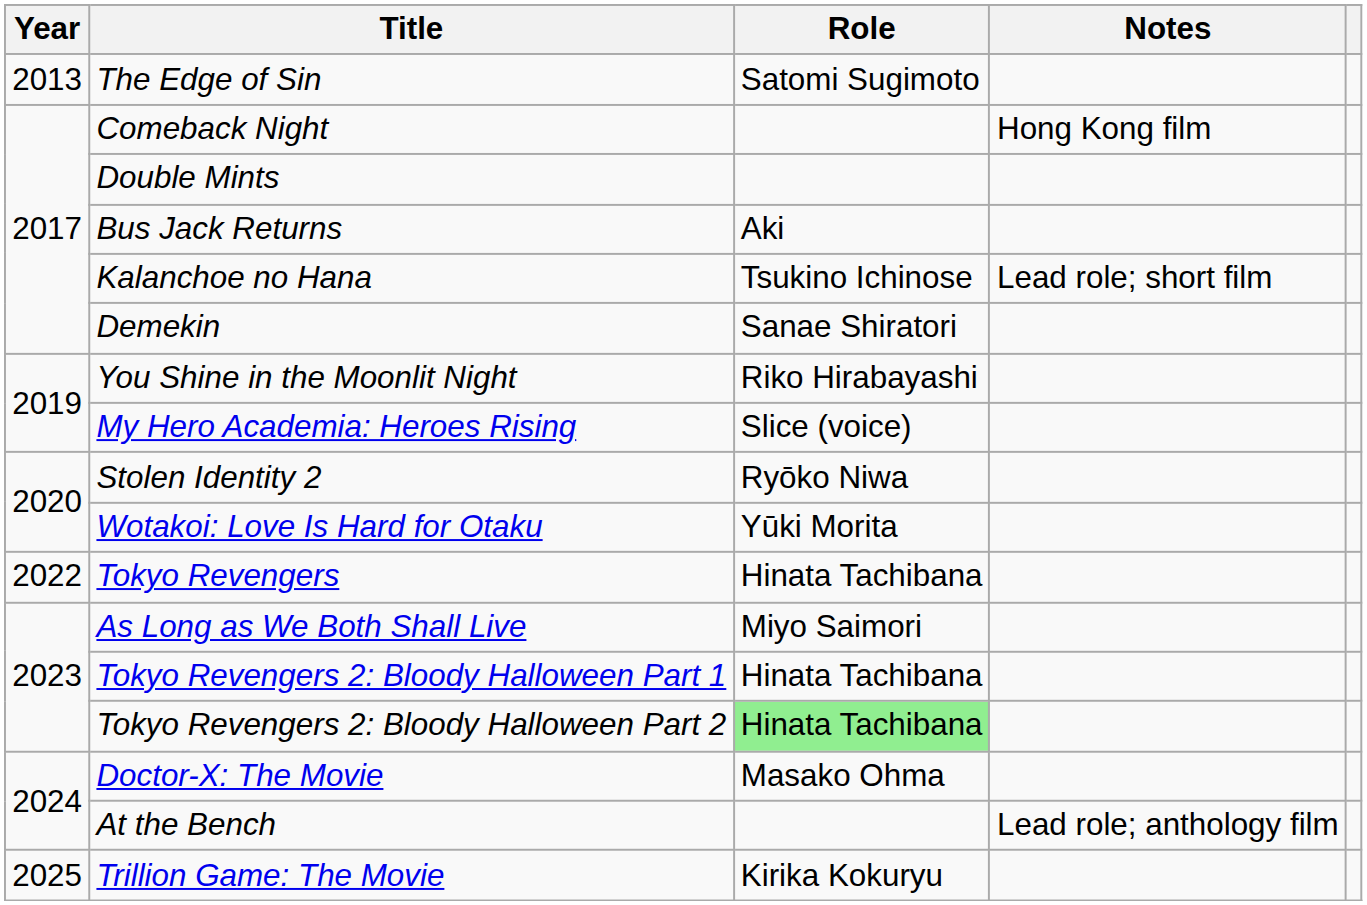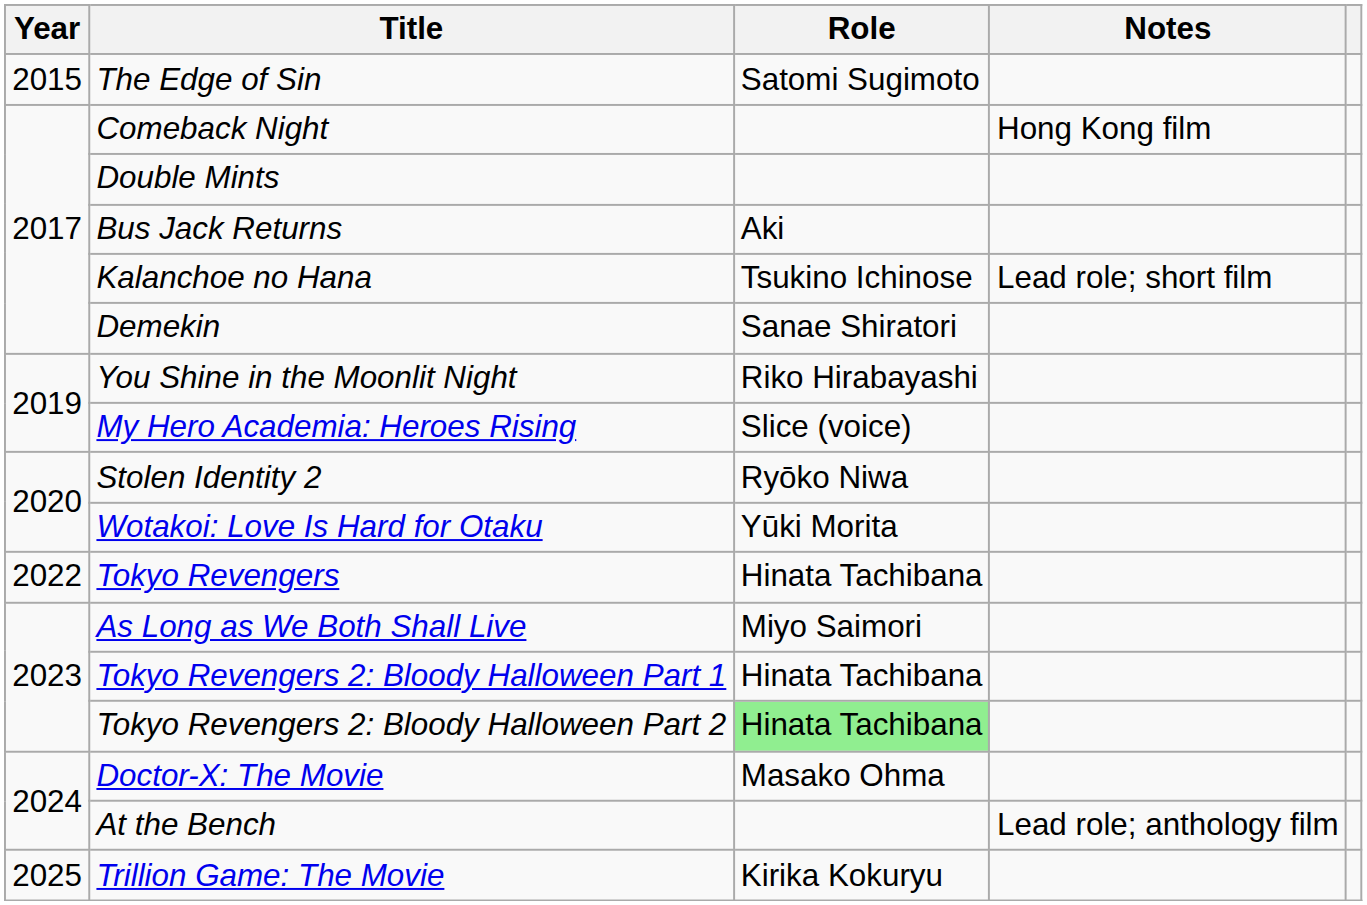 <table class="wikitable sortable">
 <tr>
 <th>Year</th>
 <th>Title</th>
 <th>Role</th>
 <th class="unsortable">Notes</th>
 <th class="unsortable"></th>
 </tr>
 <tr>
-<td>2013</td>
+<td>2015</td>
 <td><em>The Edge of Sin</em></td>
 <td>Satomi Sugimoto</td>
 <td></td>
 <td></td>
 </tr>
 <tr>
 <td rowspan="5">2017</td>
 <td><em>Comeback Night</em></td>
 <td></td>
 <td>Hong Kong film</td>
 <td></td>
 </tr>
 <tr>
 <td><em>Double Mints</em></td>
 <td></td>
 <td></td>
 <td></td>
 </tr>
 <tr>
 <td><em>Bus Jack Returns</em></td>
 <td>Aki</td>
 <td></td>
 <td></td>
 </tr>
 <tr>
 <td><em>Kalanchoe no Hana</em></td>
 <td>Tsukino Ichinose</td>
 <td>Lead role; short film</td>
 <td></td>
 </tr>
 <tr>
 <td><em>Demekin</em></td>
 <td>Sanae Shiratori</td>
 <td></td>
 <td></td>
 </tr>
 <tr>
 <td rowspan="2">2019</td>
 <td><em>You Shine in the Moonlit Night</em></td>
 <td>Riko Hirabayashi</td>
 <td></td>
 <td></td>
 </tr>
 <tr>
 <td><em><a href='#'>My Hero Academia: Heroes Rising</a></em></td>
 <td>Slice (voice)</td>
 <td></td>
 <td></td>
 </tr>
 <tr>
 <td rowspan="2">2020</td>
 <td><em>Stolen Identity 2</em></td>
 <td>Ryōko Niwa</td>
 <td></td>
 <td></td>
 </tr>
 <tr>
 <td><em><a href='#'>Wotakoi: Love Is Hard for Otaku</a></em></td>
 <td>Yūki Morita</td>
 <td></td>
 <td></td>
 </tr>
 <tr>
 <td rowspan="1">2022</td>
 <td><em><a href='#'>Tokyo Revengers</a></em></td>
 <td>Hinata Tachibana</td>
 <td></td>
 <td></td>
 </tr>
 <tr>
 <td rowspan="3">2023</td>
 <td><em><a href='#'>As Long as We Both Shall Live</a></em></td>
 <td>Miyo Saimori</td>
 <td></td>
 <td></td>
 </tr>
 <tr>
 <td><em><a href='#'>Tokyo Revengers 2: Bloody Halloween Part 1</a></em></td>
 <td>Hinata Tachibana</td>
 <td></td>
 <td></td>
 </tr>
 <tr>
 <td><em>Tokyo Revengers 2: Bloody Halloween Part 2</em></td>
 <td style="background: lightgreen;">Hinata Tachibana</td>
 <td></td>
 <td></td>
 </tr>
 <tr>
 <td rowspan="2">2024</td>
 <td><em><a href='#'>Doctor-X: The Movie</a></em></td>
 <td>Masako Ohma</td>
 <td></td>
 <td></td>
 </tr>
 <tr>
 <td><em>At the Bench</em></td>
 <td></td>
 <td>Lead role; anthology film</td>
 <td></td>
 </tr>
 <tr>
 <td>2025</td>
 <td><em><a href='#'>Trillion Game: The Movie</a></em></td>
 <td>Kirika Kokuryu</td>
 <td></td>
 <td></td>
 </tr>
 <tr>
 </tr>
 </table>
